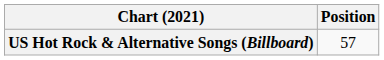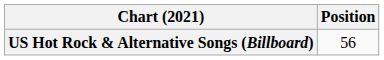 <table class="wikitable plainrowheaders" style="text-align:center">
 <tr>
 <th scope="col">Chart (2021)</th>
 <th scope="col">Position</th>
 </tr>
 <tr>
 <th scope="row">US Hot Rock & Alternative Songs (<em>Billboard</em>)</th>
-<td>57</td>
+<td>56</td>
 </tr>
 </table>
